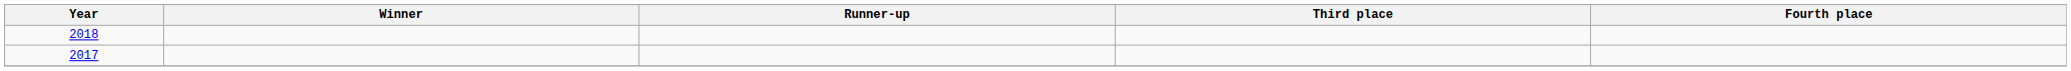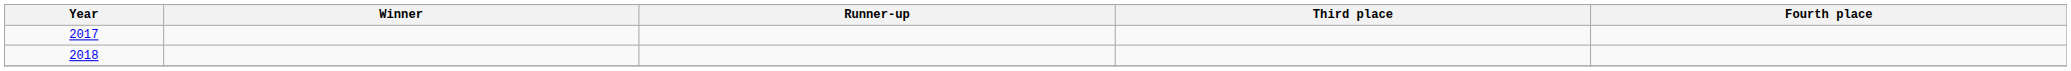 <table class="wikitable" style="font-size:90%; width: 100%; text-align: center;">
 <tr>
 <th rowspan=2 width=5%>Year</th>
 </tr>
 <tr>
 <th width=15%>Winner</th>
 <th width=15%>Runner-up</th>
 <th width=15%>Third place</th>
 <th width=15%>Fourth place</th>
 </tr>
 <tr>
-<td><a href='#'>2018</a></td>
+<td><a href='#'>2017</a></td>
 <td><strong></strong></td>
 <td></td>
 <td></td>
 <td></td>
 </tr>
 <tr>
-<td><a href='#'>2017</a></td>
+<td><a href='#'>2018</a></td>
 <td><strong></strong></td>
 <td></td>
 <td></td>
 <td></td>
 </tr>
 <tr>
 </tr>
 </table>
